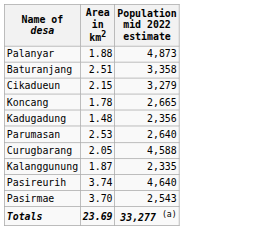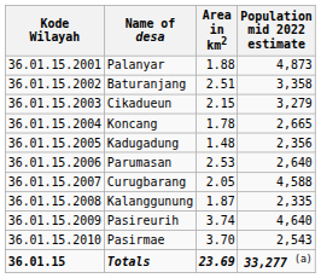 <table class="wikitable">
 <tr>
+<th>Kode <br>Wilayah</th>
 <th>Name of <br> <em>desa</em></th>
 <th>Area <br>in <br>km<sup>2</sup></th>
 <th>Population<br>mid 2022<br>estimate</th>
 </tr>
 <tr>
+<td>36.01.15.2001</td>
 <td>Palanyar</td>
 <td align="right">1.88</td>
 <td align="right">4,873</td>
 </tr>
 <tr>
+<td>36.01.15.2002</td>
 <td>Baturanjang</td>
 <td align="right">2.51</td>
 <td align="right">3,358</td>
 </tr>
 <tr>
+<td>36.01.15.2003</td>
 <td>Cikadueun</td>
 <td align="right">2.15</td>
 <td align="right">3,279</td>
 </tr>
 <tr>
+<td>36.01.15.2004</td>
 <td>Koncang</td>
 <td align="right">1.78</td>
 <td align="right">2,665</td>
 </tr>
 <tr>
+<td>36.01.15.2005</td>
 <td>Kadugadung</td>
 <td align="right">1.48</td>
 <td align="right">2,356</td>
 </tr>
 <tr>
+<td>36.01.15.2006</td>
 <td>Parumasan</td>
 <td align="right">2.53</td>
 <td align="right">2,640</td>
 </tr>
 <tr>
+<td>36.01.15.2007</td>
 <td>Curugbarang</td>
 <td align="right">2.05</td>
 <td align="right">4,588</td>
 </tr>
 <tr>
+<td>36.01.15.2008</td>
 <td>Kalanggunung</td>
 <td align="right">1.87</td>
 <td align="right">2,335</td>
 </tr>
 <tr>
+<td>36.01.15.2009</td>
 <td>Pasireurih</td>
 <td align="right">3.74</td>
 <td align="right">4,640</td>
 </tr>
 <tr>
+<td>36.01.15.2010</td>
 <td>Pasirmae</td>
 <td align="right">3.70</td>
 <td align="right">2,543</td>
 </tr>
 <tr>
+<td><strong>36.01.15</strong></td>
 <td><strong><em>Totals</em></strong></td>
 <td align="right"><strong><em>23.69</em></strong></td>
 <td align="right"><strong><em>33,277</em></strong> <sup>(a)</sup></td>
 </tr>
 </table>
